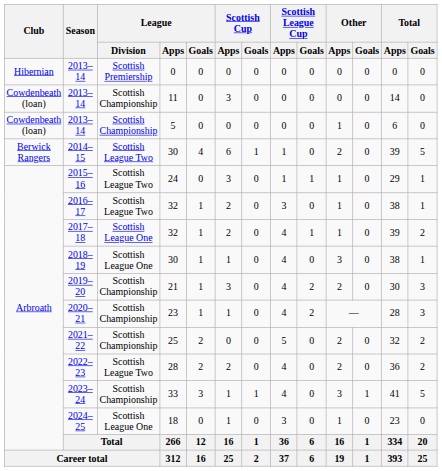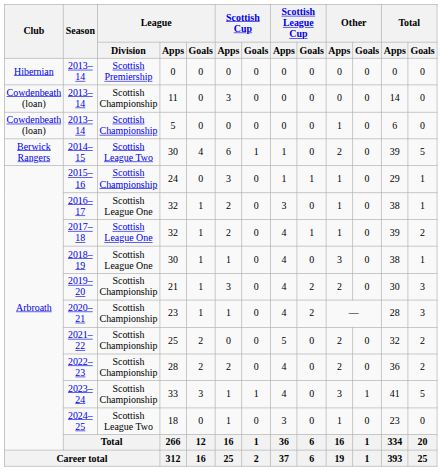 <table class="wikitable" style="text-align:center">
 <tr>
 <th rowspan="2">Club</th>
 <th rowspan="2">Season</th>
 <th colspan="3">League</th>
 <th colspan="2"><a href='#'>Scottish Cup</a></th>
 <th colspan="2"><a href='#'>Scottish League Cup</a></th>
 <th colspan="2">Other</th>
 <th colspan="2">Total</th>
 </tr>
 <tr>
 <th>Division</th>
 <th>Apps</th>
 <th>Goals</th>
 <th>Apps</th>
 <th>Goals</th>
 <th>Apps</th>
 <th>Goals</th>
 <th>Apps</th>
 <th>Goals</th>
 <th>Apps</th>
 <th>Goals</th>
 </tr>
 <tr>
 <td><a href='#'>Hibernian</a></td>
 <td><a href='#'>2013–14</a></td>
 <td><a href='#'>Scottish Premiership</a></td>
 <td>0</td>
 <td>0</td>
 <td>0</td>
 <td>0</td>
 <td>0</td>
 <td>0</td>
 <td>0</td>
 <td>0</td>
 <td>0</td>
 <td>0</td>
 </tr>
 <tr>
 <td><a href='#'>Cowdenbeath</a> (loan)</td>
 <td><a href='#'>2013–14</a></td>
 <td>Scottish Championship</td>
 <td>11</td>
 <td>0</td>
 <td>3</td>
 <td>0</td>
 <td>0</td>
 <td>0</td>
 <td>0</td>
 <td>0</td>
 <td>14</td>
 <td>0</td>
 </tr>
 <tr>
 <td><a href='#'>Cowdenbeath</a> (loan)</td>
 <td><a href='#'>2013–14</a></td>
 <td><a href='#'>Scottish Championship</a></td>
 <td>5</td>
 <td>0</td>
 <td>0</td>
 <td>0</td>
 <td>0</td>
 <td>0</td>
 <td>1</td>
 <td>0</td>
 <td>6</td>
 <td>0</td>
 </tr>
 <tr>
 <td><a href='#'>Berwick Rangers</a></td>
 <td><a href='#'>2014–15</a></td>
 <td><a href='#'>Scottish League Two</a></td>
 <td>30</td>
 <td>4</td>
 <td>6</td>
 <td>1</td>
 <td>1</td>
 <td>0</td>
 <td>2</td>
 <td>0</td>
 <td>39</td>
 <td>5</td>
 </tr>
 <tr>
 <td rowspan="11"><a href='#'>Arbroath</a></td>
 <td><a href='#'>2015–16</a></td>
-<td>Scottish League Two</td>
+<td><a href='#'>Scottish Championship</a></td>
 <td>24</td>
 <td>0</td>
 <td>3</td>
 <td>0</td>
 <td>1</td>
 <td>1</td>
 <td>1</td>
 <td>0</td>
 <td>29</td>
 <td>1</td>
 </tr>
 <tr>
 <td><a href='#'>2016–17</a></td>
-<td>Scottish League Two</td>
+<td>Scottish League One</td>
 <td>32</td>
 <td>1</td>
 <td>2</td>
 <td>0</td>
 <td>3</td>
 <td>0</td>
 <td>1</td>
 <td>0</td>
 <td>38</td>
 <td>1</td>
 </tr>
 <tr>
 <td><a href='#'>2017–18</a></td>
 <td><a href='#'>Scottish League One</a></td>
 <td>32</td>
 <td>1</td>
 <td>2</td>
 <td>0</td>
 <td>4</td>
 <td>1</td>
 <td>1</td>
 <td>0</td>
 <td>39</td>
 <td>2</td>
 </tr>
 <tr>
 <td><a href='#'>2018–19</a></td>
 <td>Scottish League One</td>
 <td>30</td>
 <td>1</td>
 <td>1</td>
 <td>0</td>
 <td>4</td>
 <td>0</td>
 <td>3</td>
 <td>0</td>
 <td>38</td>
 <td>1</td>
 </tr>
 <tr>
 <td><a href='#'>2019–20</a></td>
 <td>Scottish Championship</td>
 <td>21</td>
 <td>1</td>
 <td>3</td>
 <td>0</td>
 <td>4</td>
 <td>2</td>
 <td>2</td>
 <td>0</td>
 <td>30</td>
 <td>3</td>
 </tr>
 <tr>
 <td><a href='#'>2020–21</a></td>
 <td>Scottish Championship</td>
 <td>23</td>
 <td>1</td>
 <td>1</td>
 <td>0</td>
 <td>4</td>
 <td>2</td>
 <td colspan="2">—</td>
 <td>28</td>
 <td>3</td>
 </tr>
 <tr>
 <td><a href='#'>2021–22</a></td>
 <td>Scottish Championship</td>
 <td>25</td>
 <td>2</td>
 <td>0</td>
 <td>0</td>
 <td>5</td>
 <td>0</td>
 <td>2</td>
 <td>0</td>
 <td>32</td>
 <td>2</td>
 </tr>
 <tr>
 <td><a href='#'>2022–23</a></td>
-<td>Scottish League Two</td>
+<td>Scottish Championship</td>
 <td>28</td>
 <td>2</td>
 <td>2</td>
 <td>0</td>
 <td>4</td>
 <td>0</td>
 <td>2</td>
 <td>0</td>
 <td>36</td>
 <td>2</td>
 </tr>
 <tr>
 <td><a href='#'>2023–24</a></td>
 <td>Scottish Championship</td>
 <td>33</td>
 <td>3</td>
 <td>1</td>
 <td>1</td>
 <td>4</td>
 <td>0</td>
 <td>3</td>
 <td>1</td>
 <td>41</td>
 <td>5</td>
 </tr>
 <tr>
 <td><a href='#'>2024–25</a></td>
-<td>Scottish League One</td>
+<td>Scottish League Two</td>
 <td>18</td>
 <td>0</td>
 <td>1</td>
 <td>0</td>
 <td>3</td>
 <td>0</td>
 <td>1</td>
 <td>0</td>
 <td>23</td>
 <td>0</td>
 </tr>
 <tr>
 <th colspan="2">Total</th>
 <th>266</th>
 <th>12</th>
 <th>16</th>
 <th>1</th>
 <th>36</th>
 <th>6</th>
 <th>16</th>
 <th>1</th>
 <th>334</th>
 <th>20</th>
 </tr>
 <tr>
 <th colspan="3">Career total</th>
 <th>312</th>
 <th>16</th>
 <th>25</th>
 <th>2</th>
 <th>37</th>
 <th>6</th>
 <th>19</th>
 <th>1</th>
 <th>393</th>
 <th>25</th>
 </tr>
 </table>
